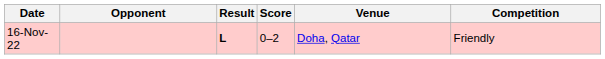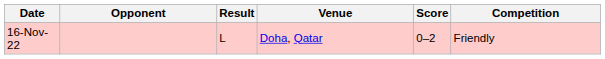 <table class="wikitable">
 <tr>
 <th width=70>Date</th>
 <th width=210>Opponent</th>
 <th>Result</th>
+<th width=210>Venue</th>
 <th>Score</th>
-<th width=210>Venue</th>
 <th width=200>Competition</th>
 </tr>
 <tr bgcolor=#FFCCCC>
 <td>16-Nov-22</td>
 <td></td>
-<td><strong>L</strong></td>
+<td>L</td>
+<td><a href='#'>Doha</a>, <a href='#'>Qatar</a></td>
 <td>0–2</td>
-<td><a href='#'>Doha</a>, <a href='#'>Qatar</a></td>
 <td>Friendly</td>
 </tr>
 </table>
